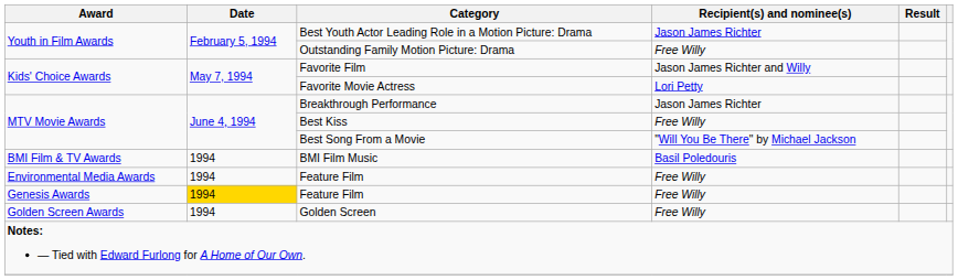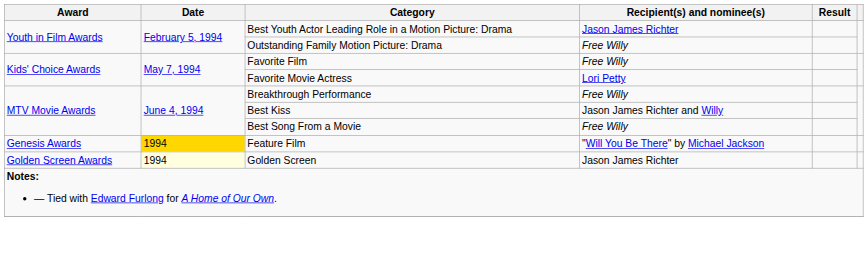 <table class="wikitable plainrowheaders sortable" style="font-size: 95%; width: 100%;">
 <tr>
 <th scope="col">Award</th>
 <th scope="col">Date</th>
 <th scope="col">Category</th>
 <th scope="col">Recipient(s) and nominee(s)</th>
 <th scope="col">Result</th>
 <th scope="col" class="unsortable"></th>
 </tr>
 <tr>
 <td rowspan="2"><a href='#'>Youth in Film Awards</a></td>
 <td rowspan="2"><a href='#'>February 5, 1994</a></td>
 <td>Best Youth Actor Leading Role in a Motion Picture: Drama</td>
 <td><a href='#'>Jason James Richter</a></td>
 <td></td>
 <td rowspan="2" align="center"></td>
 </tr>
 <tr>
 <td>Outstanding Family Motion Picture: Drama</td>
 <td><em>Free Willy</em></td>
 <td></td>
 </tr>
 <tr>
 <td rowspan="2"><a href='#'>Kids' Choice Awards</a></td>
 <td rowspan="2"><a href='#'>May 7, 1994</a></td>
 <td>Favorite Film</td>
-<td>Jason James Richter and <a href='#'>Willy</a></td>
+<td><em>Free Willy</em></td>
 <td></td>
 <td rowspan="2" align="center"></td>
 </tr>
 <tr>
 <td>Favorite Movie Actress</td>
 <td><a href='#'>Lori Petty</a></td>
 <td></td>
 </tr>
 <tr>
 <td rowspan="3"><a href='#'>MTV Movie Awards</a></td>
 <td rowspan="3"><a href='#'>June 4, 1994</a></td>
 <td>Breakthrough Performance</td>
-<td>Jason James Richter</td>
+<td><em>Free Willy</em></td>
 <td></td>
 <td rowspan="3" align="center"></td>
 </tr>
 <tr>
 <td>Best Kiss</td>
-<td><em>Free Willy</em></td>
+<td>Jason James Richter and <a href='#'>Willy</a></td>
 <td></td>
 </tr>
 <tr>
 <td>Best Song From a Movie</td>
-<td>"<a href='#'>Will You Be There</a>" by <a href='#'>Michael Jackson</a></td>
-<td></td>
-</tr>
-<tr>
-<td scope="row"><a href='#'>BMI Film & TV Awards</a></td>
-<td>1994</td>
-<td>BMI Film Music</td>
-<td><a href='#'>Basil Poledouris</a></td>
-<td></td>
-<td align="center"></td>
-</tr>
-<tr>
-<td><a href='#'>Environmental Media Awards</a></td>
-<td>1994</td>
-<td>Feature Film</td>
 <td><em>Free Willy</em></td>
 <td></td>
-<td align="center"></td>
 </tr>
 <tr>
 <td><a href='#'>Genesis Awards</a></td>
 <td style="background: gold;">1994</td>
 <td>Feature Film</td>
-<td><em>Free Willy</em></td>
+<td>"<a href='#'>Will You Be There</a>" by <a href='#'>Michael Jackson</a></td>
 <td></td>
 <td align="center"></td>
 </tr>
 <tr>
 <td><a href='#'>Golden Screen Awards</a></td>
-<td>1994</td>
+<td style="background: lightyellow;">1994</td>
 <td>Golden Screen</td>
-<td><em>Free Willy</em></td>
+<td>Jason James Richter</td>
 <td></td>
 <td align="center"></td>
 </tr>
 <tr>
 <td colspan="6"><strong>Notes:</strong><br><ul><li> — Tied with <a href='#'>Edward Furlong</a> for <em><a href='#'>A Home of Our Own</a></em>.</li></ul></td>
 </tr>
 <tr>
 </tr>
 </table>
